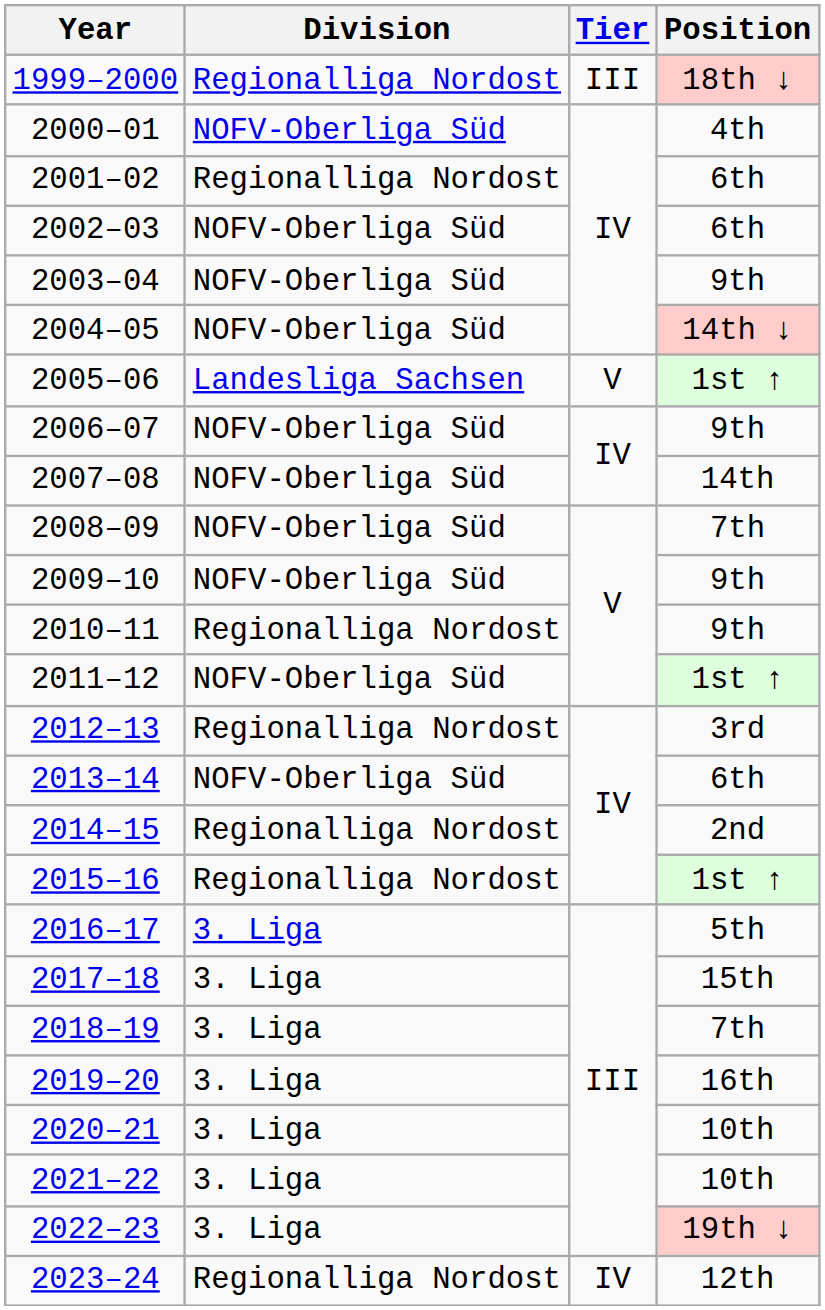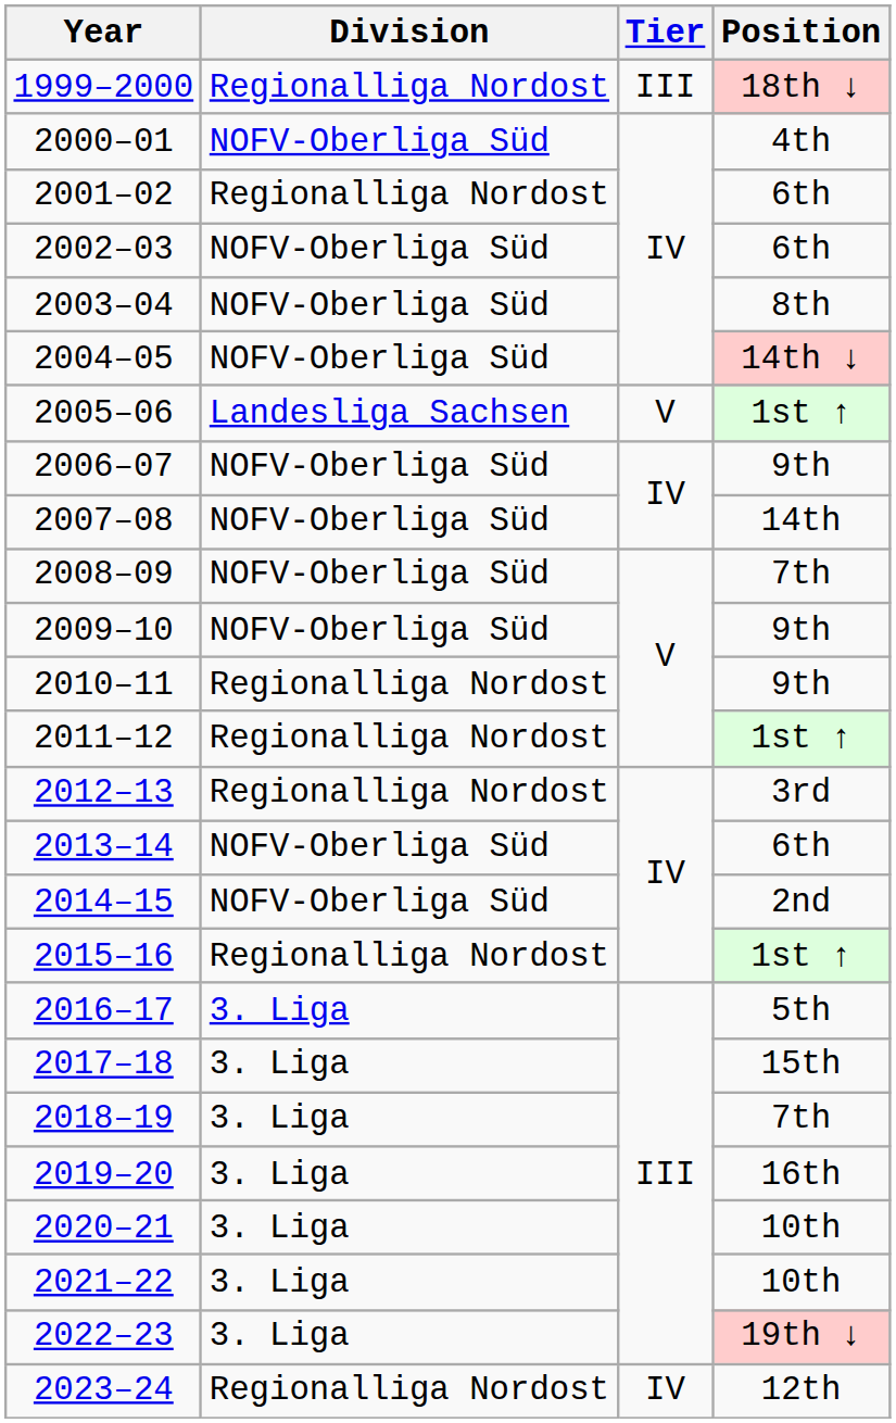 <table class="wikitable">
 <tr>
 <th>Year</th>
 <th>Division</th>
 <th><a href='#'>Tier</a></th>
 <th>Position</th>
 </tr>
 <tr style="text-align:center;">
 <td><a href='#'>1999–2000</a></td>
 <td style="text-align:left;"><a href='#'>Regionalliga Nordost</a></td>
 <td>III</td>
 <td style="background:#ffcccc">18th ↓</td>
 </tr>
 <tr style="text-align:center;">
 <td>2000–01</td>
 <td style="text-align:left;"><a href='#'>NOFV-Oberliga Süd</a></td>
 <td rowspan=5>IV</td>
 <td>4th</td>
 </tr>
 <tr style="text-align:center;">
 <td>2001–02</td>
 <td style="text-align:left;">Regionalliga Nordost</td>
 <td>6th</td>
 </tr>
 <tr style="text-align:center;">
 <td>2002–03</td>
 <td style="text-align:left;">NOFV-Oberliga Süd</td>
 <td>6th</td>
 </tr>
 <tr style="text-align:center;">
 <td>2003–04</td>
 <td style="text-align:left;">NOFV-Oberliga Süd</td>
-<td>9th</td>
+<td>8th</td>
 </tr>
 <tr style="text-align:center;">
 <td>2004–05</td>
 <td style="text-align:left;">NOFV-Oberliga Süd</td>
 <td style="background:#ffcccc">14th ↓</td>
 </tr>
 <tr style="text-align:center;">
 <td>2005–06</td>
 <td style="text-align:left;"><a href='#'>Landesliga Sachsen</a></td>
 <td>V</td>
 <td style="background:#ddffdd">1st ↑</td>
 </tr>
 <tr style="text-align:center;">
 <td>2006–07</td>
 <td style="text-align:left;">NOFV-Oberliga Süd</td>
 <td rowspan=2>IV</td>
 <td>9th</td>
 </tr>
 <tr style="text-align:center;">
 <td>2007–08</td>
 <td style="text-align:left;">NOFV-Oberliga Süd</td>
 <td>14th</td>
 </tr>
 <tr style="text-align:center;">
 <td>2008–09</td>
 <td style="text-align:left;">NOFV-Oberliga Süd</td>
 <td rowspan=4>V</td>
 <td>7th</td>
 </tr>
 <tr style="text-align:center;">
 <td>2009–10</td>
 <td style="text-align:left;">NOFV-Oberliga Süd</td>
 <td>9th</td>
 </tr>
 <tr style="text-align:center;">
 <td>2010–11</td>
 <td style="text-align:left;">Regionalliga Nordost</td>
 <td>9th</td>
 </tr>
 <tr style="text-align:center;">
 <td>2011–12</td>
-<td style="text-align:left;">NOFV-Oberliga Süd</td>
+<td style="text-align:left;">Regionalliga Nordost</td>
 <td style="background:#ddffdd">1st ↑</td>
 </tr>
 <tr style="text-align:center;">
 <td><a href='#'>2012–13</a></td>
 <td style="text-align:left;">Regionalliga Nordost</td>
 <td rowspan=4>IV</td>
 <td>3rd</td>
 </tr>
 <tr style="text-align:center;">
 <td><a href='#'>2013–14</a></td>
 <td style="text-align:left;">NOFV-Oberliga Süd</td>
 <td>6th</td>
 </tr>
 <tr style="text-align:center;">
 <td><a href='#'>2014–15</a></td>
-<td style="text-align:left;">Regionalliga Nordost</td>
+<td style="text-align:left;">NOFV-Oberliga Süd</td>
 <td>2nd</td>
 </tr>
 <tr style="text-align:center;">
 <td><a href='#'>2015–16</a></td>
 <td style="text-align:left;">Regionalliga Nordost</td>
 <td style="background:#ddffdd">1st ↑</td>
 </tr>
 <tr style="text-align:center;">
 <td><a href='#'>2016–17</a></td>
 <td style="text-align:left;"><a href='#'>3. Liga</a></td>
 <td rowspan=7>III</td>
 <td>5th</td>
 </tr>
 <tr style="text-align:center;">
 <td><a href='#'>2017–18</a></td>
 <td style="text-align:left;">3. Liga</td>
 <td>15th</td>
 </tr>
 <tr style="text-align:center;">
 <td><a href='#'>2018–19</a></td>
 <td style="text-align:left;">3. Liga</td>
 <td>7th</td>
 </tr>
 <tr style="text-align:center;">
 <td><a href='#'>2019–20</a></td>
 <td style="text-align:left;">3. Liga</td>
 <td>16th</td>
 </tr>
 <tr style="text-align:center;">
 <td><a href='#'>2020–21</a></td>
 <td style="text-align:left;">3. Liga</td>
 <td>10th</td>
 </tr>
 <tr style="text-align:center;">
 <td><a href='#'>2021–22</a></td>
 <td style="text-align:left;">3. Liga</td>
 <td>10th</td>
 </tr>
 <tr style="text-align:center;">
 <td><a href='#'>2022–23</a></td>
 <td style="text-align:left;">3. Liga</td>
 <td style="background:#ffcccc">19th ↓</td>
 </tr>
 <tr style="text-align:center;">
 <td><a href='#'>2023–24</a></td>
 <td style="text-align:left;">Regionalliga Nordost</td>
 <td>IV</td>
 <td>12th</td>
 </tr>
 </table>
